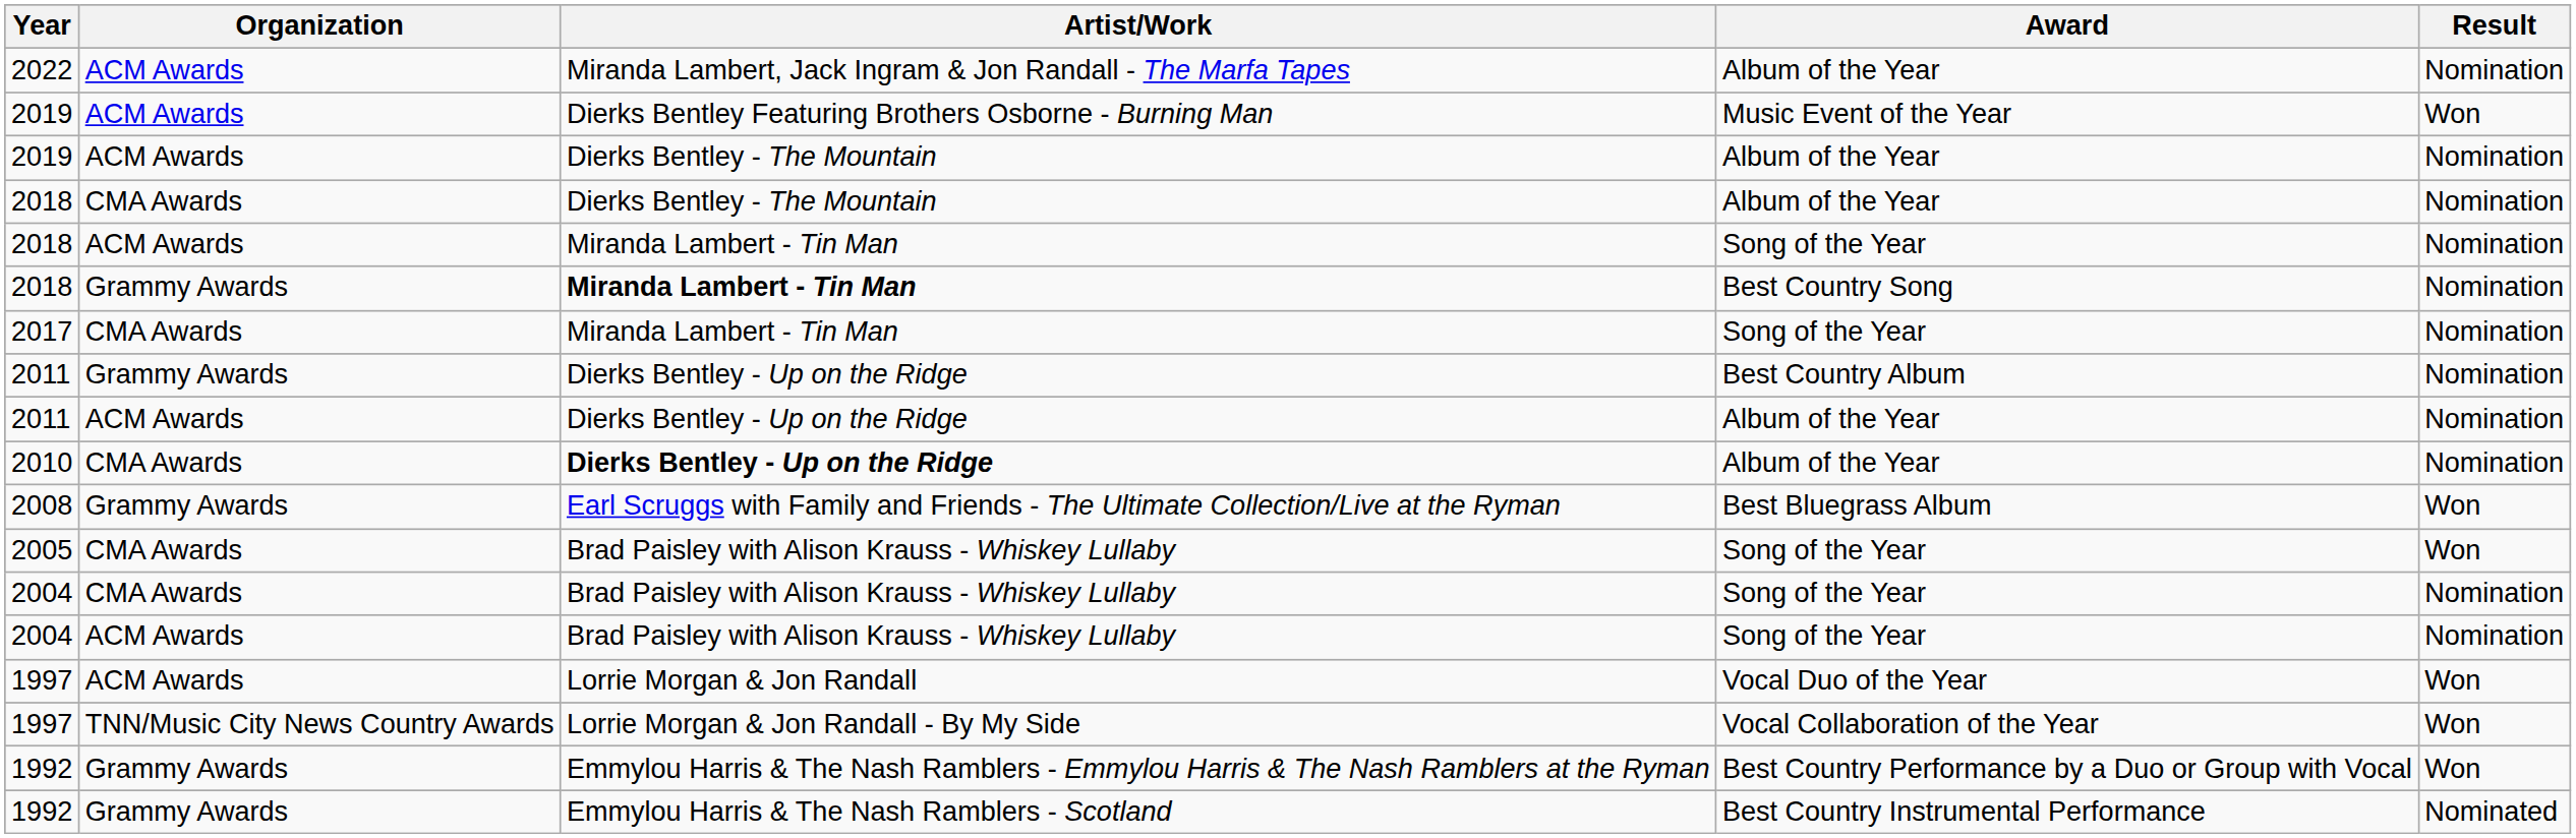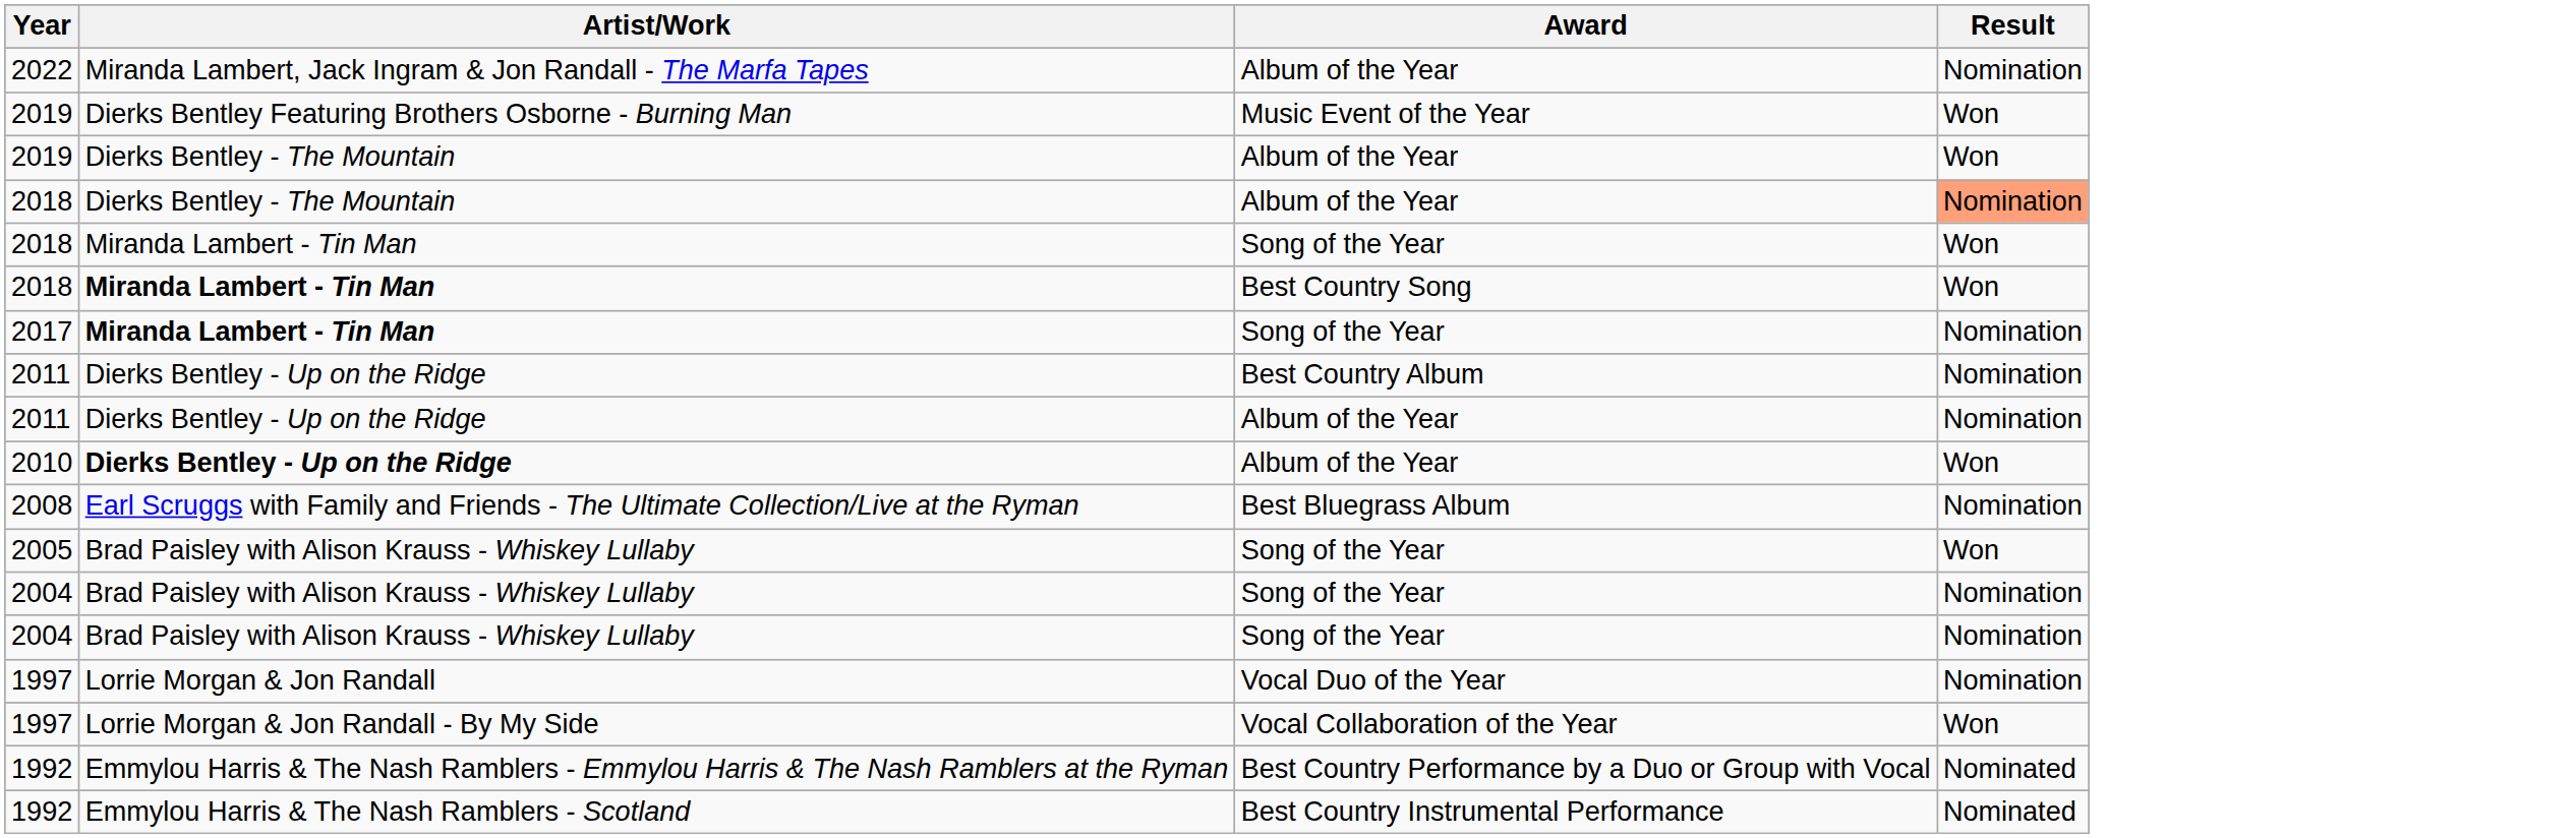 <table class="wikitable">
 <tr>
 <th>Year</th>
-<th>Organization</th>
 <th>Artist/Work</th>
 <th>Award</th>
 <th>Result</th>
 </tr>
 <tr>
 <td>2022</td>
-<td><a href='#'>ACM Awards</a></td>
 <td>Miranda Lambert, Jack Ingram & Jon Randall - <em><a href='#'>The Marfa Tapes</a></em></td>
 <td>Album of the Year</td>
 <td>Nomination</td>
 </tr>
 <tr>
 <td>2019</td>
-<td><a href='#'>ACM Awards</a></td>
 <td>Dierks Bentley Featuring Brothers Osborne - <em>Burning Man</em></td>
 <td>Music Event of the Year</td>
 <td>Won</td>
 </tr>
 <tr>
 <td>2019</td>
-<td>ACM Awards</td>
 <td>Dierks Bentley - <em>The Mountain</em></td>
 <td>Album of the Year</td>
-<td>Nomination</td>
+<td>Won</td>
 </tr>
 <tr>
 <td>2018</td>
-<td>CMA Awards</td>
 <td>Dierks Bentley - <em>The Mountain</em></td>
 <td>Album of the Year</td>
-<td>Nomination</td>
+<td style="background: lightsalmon;">Nomination</td>
 </tr>
 <tr>
 <td>2018</td>
-<td>ACM Awards</td>
 <td>Miranda Lambert - <em>Tin Man</em></td>
 <td>Song of the Year</td>
-<td>Nomination</td>
+<td>Won</td>
 </tr>
 <tr>
 <td>2018</td>
-<td>Grammy Awards</td>
 <td><strong>Miranda Lambert - <em>Tin Man</em></strong></td>
 <td>Best Country Song</td>
-<td>Nomination</td>
+<td>Won</td>
 </tr>
 <tr>
 <td>2017</td>
-<td>CMA Awards</td>
-<td>Miranda Lambert - <em>Tin Man</em></td>
+<td><strong>Miranda Lambert - <em>Tin Man</em></strong></td>
 <td>Song of the Year</td>
 <td>Nomination</td>
 </tr>
 <tr>
 <td>2011</td>
-<td>Grammy Awards</td>
 <td>Dierks Bentley - <em>Up on the Ridge</em></td>
 <td>Best Country Album</td>
 <td>Nomination</td>
 </tr>
 <tr>
 <td>2011</td>
-<td>ACM Awards</td>
 <td>Dierks Bentley - <em>Up on the Ridge</em></td>
 <td>Album of the Year</td>
 <td>Nomination</td>
 </tr>
 <tr>
 <td>2010</td>
-<td>CMA Awards</td>
 <td><strong>Dierks Bentley - <em>Up on the Ridge</em></strong></td>
 <td>Album of the Year</td>
+<td>Won</td>
+</tr>
+<tr>
+<td>2008</td>
+<td><a href='#'>Earl Scruggs</a> with Family and Friends - <em>The Ultimate Collection/Live at the Ryman</em></td>
+<td>Best Bluegrass Album</td>
 <td>Nomination</td>
 </tr>
 <tr>
-<td>2008</td>
-<td>Grammy Awards</td>
-<td><a href='#'>Earl Scruggs</a> with Family and Friends - <em>The Ultimate Collection/Live at the Ryman</em></td>
-<td>Best Bluegrass Album</td>
-<td>Won</td>
-</tr>
-<tr>
 <td>2005</td>
-<td>CMA Awards</td>
 <td>Brad Paisley with Alison Krauss - <em>Whiskey Lullaby</em></td>
 <td>Song of the Year</td>
 <td>Won</td>
 </tr>
 <tr>
 <td>2004</td>
-<td>CMA Awards</td>
 <td>Brad Paisley with Alison Krauss - <em>Whiskey Lullaby</em></td>
 <td>Song of the Year</td>
 <td>Nomination</td>
 </tr>
 <tr>
 <td>2004</td>
-<td>ACM Awards</td>
 <td>Brad Paisley with Alison Krauss - <em>Whiskey Lullaby</em></td>
 <td>Song of the Year</td>
 <td>Nomination</td>
 </tr>
 <tr>
 <td>1997</td>
-<td>ACM Awards</td>
 <td>Lorrie Morgan & Jon Randall</td>
 <td>Vocal Duo of the Year</td>
-<td>Won</td>
+<td>Nomination</td>
 </tr>
 <tr>
 <td>1997</td>
-<td>TNN/Music City News Country Awards</td>
 <td>Lorrie Morgan & Jon Randall - By My Side</td>
 <td>Vocal Collaboration of the Year</td>
 <td>Won</td>
 </tr>
 <tr>
 <td>1992</td>
-<td>Grammy Awards</td>
 <td>Emmylou Harris & The Nash Ramblers - <em>Emmylou Harris & The Nash Ramblers at the Ryman</em></td>
 <td>Best Country Performance by a Duo or Group with Vocal</td>
-<td>Won</td>
+<td>Nominated</td>
 </tr>
 <tr>
 <td>1992</td>
-<td>Grammy Awards</td>
 <td>Emmylou Harris & The Nash Ramblers - <em>Scotland</em></td>
 <td>Best Country Instrumental Performance</td>
 <td>Nominated</td>
 </tr>
 </table>
